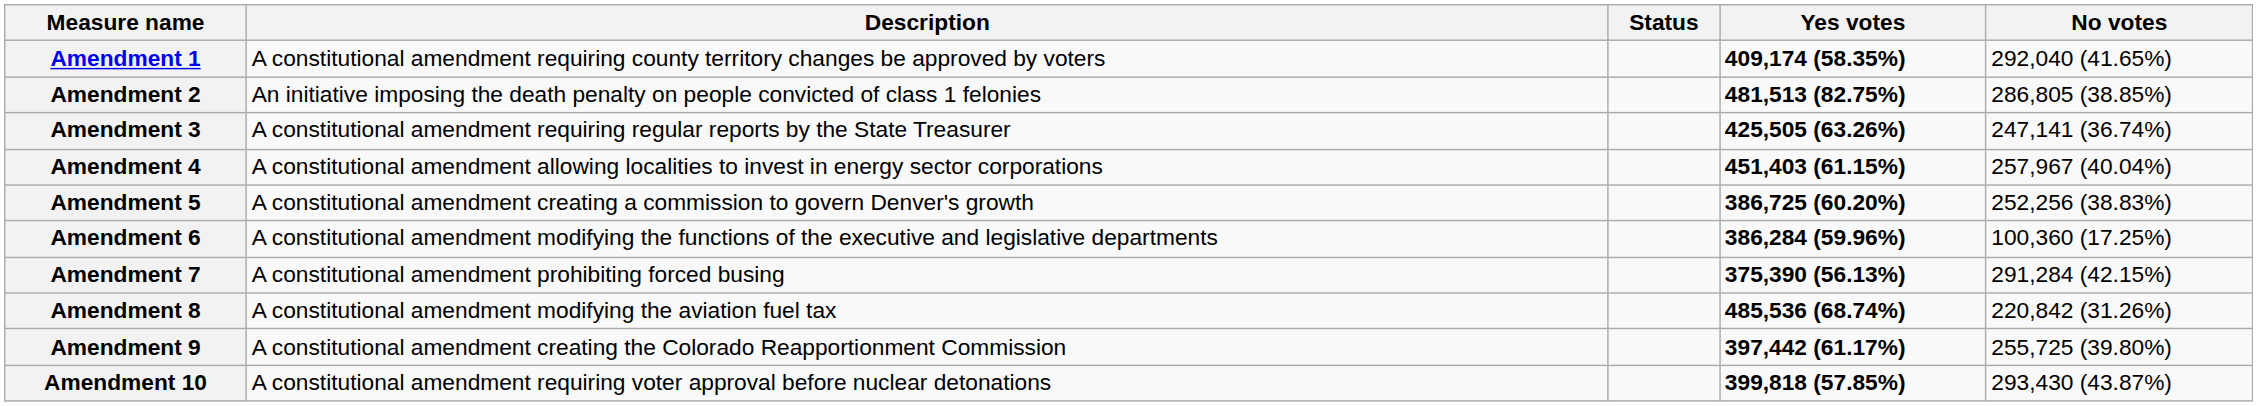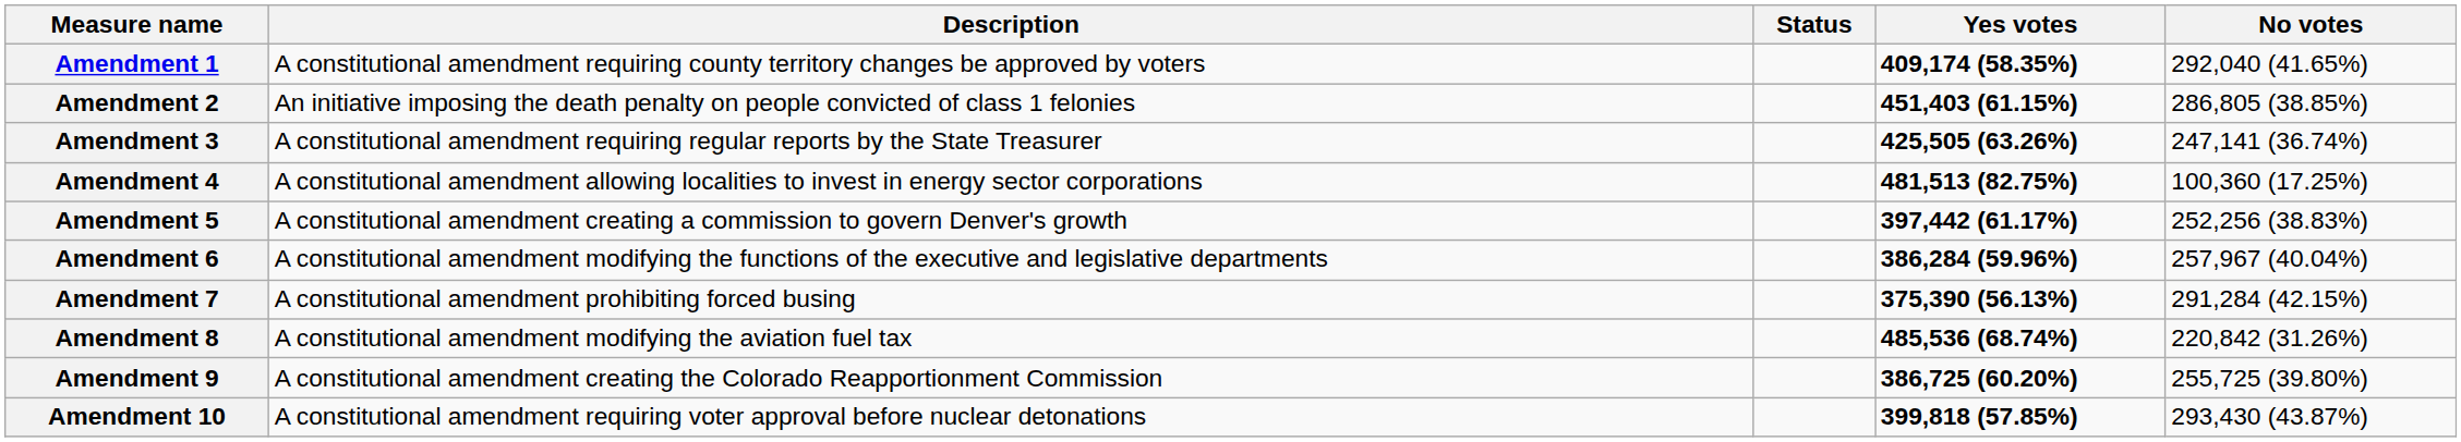 <table class="wikitable sortable plainrowheaders" style="width:100%">
 <tr>
 <th scope="col">Measure name</th>
 <th class="unsortable" scope="col">Description</th>
 <th scope="col">Status</th>
 <th scope="col">Yes votes</th>
 <th scope="col">No votes</th>
 </tr>
 <tr>
 <th scope="row"><a href='#'>Amendment 1</a></th>
 <td>A constitutional amendment requiring county territory changes be approved by voters</td>
 <td></td>
 <td><strong>409,174 (58.35%)</strong></td>
 <td>292,040 (41.65%)</td>
 </tr>
 <tr>
 <th scope="row">Amendment 2</th>
 <td>An initiative imposing the death penalty on people convicted of class 1 felonies</td>
 <td></td>
-<td><strong>481,513 (82.75%)</strong></td>
+<td><strong>451,403 (61.15%)</strong></td>
 <td>286,805 (38.85%)</td>
 </tr>
 <tr>
 <th scope="row">Amendment 3</th>
 <td>A constitutional amendment requiring regular reports by the State Treasurer</td>
 <td></td>
 <td><strong>425,505 (63.26%)</strong></td>
 <td>247,141 (36.74%)</td>
 </tr>
 <tr>
 <th scope="row">Amendment 4</th>
 <td>A constitutional amendment allowing localities to invest in energy sector corporations</td>
 <td></td>
-<td><strong>451,403 (61.15%)</strong></td>
-<td>257,967 (40.04%)</td>
+<td><strong>481,513 (82.75%)</strong></td>
+<td>100,360 (17.25%)</td>
 </tr>
 <tr>
 <th scope="row">Amendment 5</th>
 <td>A constitutional amendment creating a commission to govern Denver's growth</td>
 <td></td>
-<td><strong>386,725 (60.20%)</strong></td>
+<td><strong>397,442 (61.17%)</strong></td>
 <td>252,256 (38.83%)</td>
 </tr>
 <tr>
 <th scope="row">Amendment 6</th>
 <td>A constitutional amendment modifying the functions of the executive and legislative departments</td>
 <td></td>
 <td><strong>386,284 (59.96%)</strong></td>
-<td>100,360 (17.25%)</td>
+<td>257,967 (40.04%)</td>
 </tr>
 <tr>
 <th scope="row">Amendment 7</th>
 <td>A constitutional amendment prohibiting forced busing</td>
 <td></td>
 <td><strong>375,390 (56.13%)</strong></td>
 <td>291,284 (42.15%)</td>
 </tr>
 <tr>
 <th scope="row">Amendment 8</th>
 <td>A constitutional amendment modifying the aviation fuel tax</td>
 <td></td>
 <td><strong>485,536 (68.74%)</strong></td>
 <td>220,842 (31.26%)</td>
 </tr>
 <tr>
 <th scope="row">Amendment 9</th>
 <td>A constitutional amendment creating the Colorado Reapportionment Commission</td>
 <td></td>
-<td><strong>397,442 (61.17%)</strong></td>
+<td><strong>386,725 (60.20%)</strong></td>
 <td>255,725 (39.80%)</td>
 </tr>
 <tr>
 <th scope="row">Amendment 10</th>
 <td>A constitutional amendment requiring voter approval before nuclear detonations</td>
 <td></td>
 <td><strong>399,818 (57.85%)</strong></td>
 <td>293,430 (43.87%)</td>
 </tr>
 </table>
